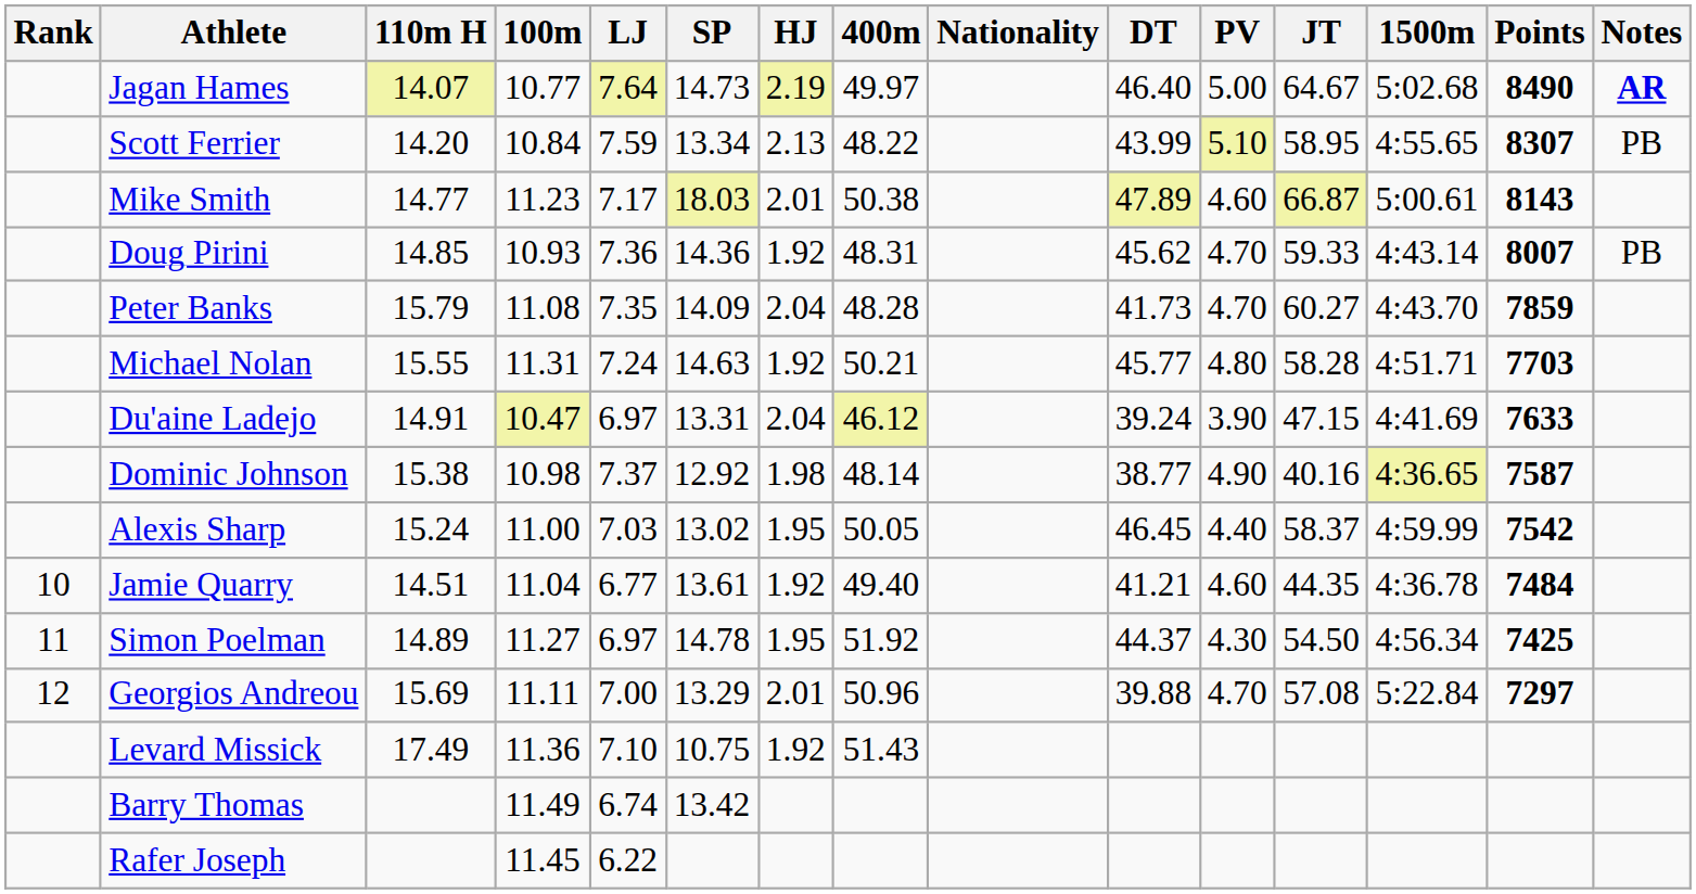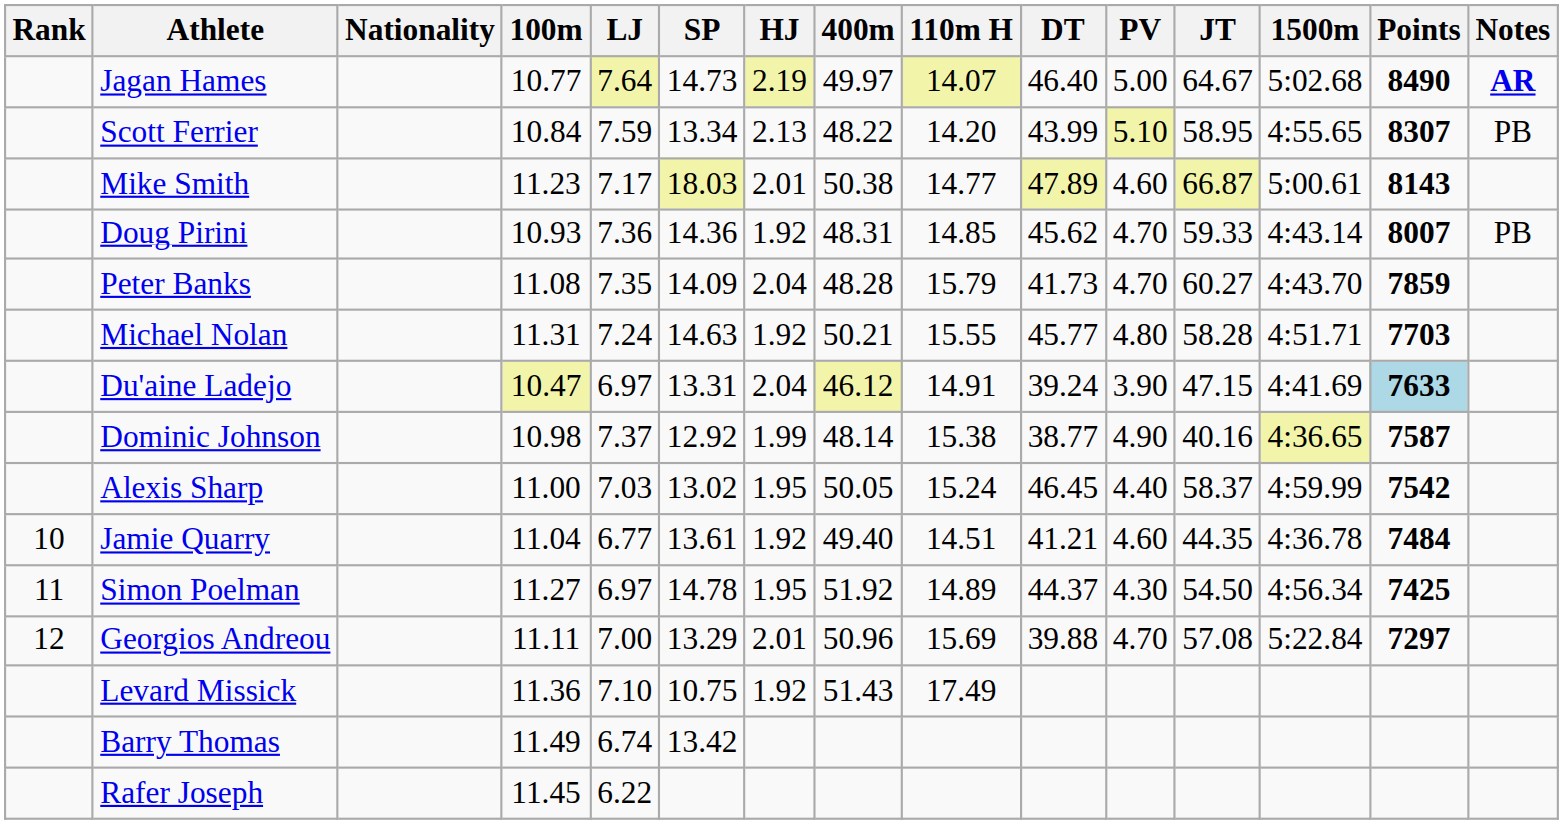 <table class="wikitable sortable" style=" text-align:center; font-size:92%">
 <tr>
 <th>Rank</th>
 <th>Athlete</th>
-<th>110m H</th>
+<th>Nationality</th>
 <th>100m</th>
 <th>LJ</th>
 <th>SP</th>
 <th>HJ</th>
 <th>400m</th>
-<th>Nationality</th>
+<th>110m H</th>
 <th>DT</th>
 <th>PV</th>
 <th>JT</th>
 <th>1500m</th>
 <th>Points</th>
 <th>Notes</th>
 </tr>
 <tr>
 <td></td>
 <td align=left><a href='#'>Jagan Hames</a></td>
-<td bgcolor=#F2F5A9>14.07</td>
+<td align=left></td>
 <td>10.77</td>
 <td bgcolor=#F2F5A9>7.64</td>
 <td>14.73</td>
 <td bgcolor=#F2F5A9>2.19</td>
 <td>49.97</td>
-<td align=left></td>
+<td bgcolor=#F2F5A9>14.07</td>
 <td>46.40</td>
 <td>5.00</td>
 <td>64.67</td>
 <td>5:02.68</td>
 <td><strong>8490</strong></td>
 <td><strong><a href='#'>AR</a></strong></td>
 </tr>
 <tr>
 <td></td>
 <td align=left><a href='#'>Scott Ferrier</a></td>
-<td>14.20</td>
+<td align=left></td>
 <td>10.84</td>
 <td>7.59</td>
 <td>13.34</td>
 <td>2.13</td>
 <td>48.22</td>
-<td align=left></td>
+<td>14.20</td>
 <td>43.99</td>
 <td bgcolor=#F2F5A9>5.10</td>
 <td>58.95</td>
 <td>4:55.65</td>
 <td><strong>8307</strong></td>
 <td>PB</td>
 </tr>
 <tr>
 <td></td>
 <td align=left><a href='#'>Mike Smith</a></td>
-<td>14.77</td>
+<td align=left></td>
 <td>11.23</td>
 <td>7.17</td>
 <td bgcolor=#F2F5A9>18.03</td>
 <td>2.01</td>
 <td>50.38</td>
-<td align=left></td>
+<td>14.77</td>
 <td bgcolor=#F2F5A9>47.89</td>
 <td>4.60</td>
 <td bgcolor=#F2F5A9>66.87</td>
 <td>5:00.61</td>
 <td><strong>8143</strong></td>
 <td></td>
 </tr>
 <tr>
 <td></td>
 <td align=left><a href='#'>Doug Pirini</a></td>
-<td>14.85</td>
+<td align=left></td>
 <td>10.93</td>
 <td>7.36</td>
 <td>14.36</td>
 <td>1.92</td>
 <td>48.31</td>
-<td align=left></td>
+<td>14.85</td>
 <td>45.62</td>
 <td>4.70</td>
 <td>59.33</td>
 <td>4:43.14</td>
 <td><strong>8007</strong></td>
 <td>PB</td>
 </tr>
 <tr>
 <td></td>
 <td align=left><a href='#'>Peter Banks</a></td>
-<td>15.79</td>
+<td align=left></td>
 <td>11.08</td>
 <td>7.35</td>
 <td>14.09</td>
 <td>2.04</td>
 <td>48.28</td>
-<td align=left></td>
+<td>15.79</td>
 <td>41.73</td>
 <td>4.70</td>
 <td>60.27</td>
 <td>4:43.70</td>
 <td><strong>7859</strong></td>
 <td></td>
 </tr>
 <tr>
 <td></td>
 <td align=left><a href='#'>Michael Nolan</a></td>
-<td>15.55</td>
+<td align=left></td>
 <td>11.31</td>
 <td>7.24</td>
 <td>14.63</td>
 <td>1.92</td>
 <td>50.21</td>
-<td align=left></td>
+<td>15.55</td>
 <td>45.77</td>
 <td>4.80</td>
 <td>58.28</td>
 <td>4:51.71</td>
 <td><strong>7703</strong></td>
 <td></td>
 </tr>
 <tr>
 <td></td>
 <td align=left><a href='#'>Du'aine Ladejo</a></td>
-<td>14.91</td>
+<td align=left></td>
 <td bgcolor=#F2F5A9>10.47</td>
 <td>6.97</td>
 <td>13.31</td>
 <td>2.04</td>
 <td bgcolor=#F2F5A9>46.12</td>
-<td align=left></td>
+<td>14.91</td>
 <td>39.24</td>
 <td>3.90</td>
 <td>47.15</td>
 <td>4:41.69</td>
-<td><strong>7633</strong></td>
+<td style="background: lightblue;"><strong>7633</strong></td>
 <td></td>
 </tr>
 <tr>
 <td></td>
 <td align=left><a href='#'>Dominic Johnson</a></td>
-<td>15.38</td>
+<td align=left></td>
 <td>10.98</td>
 <td>7.37</td>
 <td>12.92</td>
-<td>1.98</td>
+<td>1.99</td>
 <td>48.14</td>
-<td align=left></td>
+<td>15.38</td>
 <td>38.77</td>
 <td>4.90</td>
 <td>40.16</td>
 <td bgcolor=#F2F5A9>4:36.65</td>
 <td><strong>7587</strong></td>
 <td></td>
 </tr>
 <tr>
 <td></td>
 <td align=left><a href='#'>Alexis Sharp</a></td>
-<td>15.24</td>
+<td align=left></td>
 <td>11.00</td>
 <td>7.03</td>
 <td>13.02</td>
 <td>1.95</td>
 <td>50.05</td>
-<td align=left></td>
+<td>15.24</td>
 <td>46.45</td>
 <td>4.40</td>
 <td>58.37</td>
 <td>4:59.99</td>
 <td><strong>7542</strong></td>
 <td></td>
 </tr>
 <tr>
 <td>10</td>
 <td align=left><a href='#'>Jamie Quarry</a></td>
-<td>14.51</td>
+<td align=left></td>
 <td>11.04</td>
 <td>6.77</td>
 <td>13.61</td>
 <td>1.92</td>
 <td>49.40</td>
-<td align=left></td>
+<td>14.51</td>
 <td>41.21</td>
 <td>4.60</td>
 <td>44.35</td>
 <td>4:36.78</td>
 <td><strong>7484</strong></td>
 <td></td>
 </tr>
 <tr>
 <td>11</td>
 <td align=left><a href='#'>Simon Poelman</a></td>
-<td>14.89</td>
+<td align=left></td>
 <td>11.27</td>
 <td>6.97</td>
 <td>14.78</td>
 <td>1.95</td>
 <td>51.92</td>
-<td align=left></td>
+<td>14.89</td>
 <td>44.37</td>
 <td>4.30</td>
 <td>54.50</td>
 <td>4:56.34</td>
 <td><strong>7425</strong></td>
 <td></td>
 </tr>
 <tr>
 <td>12</td>
 <td align=left><a href='#'>Georgios Andreou</a></td>
-<td>15.69</td>
+<td align=left></td>
 <td>11.11</td>
 <td>7.00</td>
 <td>13.29</td>
 <td>2.01</td>
 <td>50.96</td>
-<td align=left></td>
+<td>15.69</td>
 <td>39.88</td>
 <td>4.70</td>
 <td>57.08</td>
 <td>5:22.84</td>
 <td><strong>7297</strong></td>
 <td></td>
 </tr>
 <tr>
 <td></td>
 <td align=left><a href='#'>Levard Missick</a></td>
-<td>17.49</td>
+<td align=left></td>
 <td>11.36</td>
 <td>7.10</td>
 <td>10.75</td>
 <td>1.92</td>
 <td>51.43</td>
-<td align=left></td>
+<td>17.49</td>
 <td></td>
 <td></td>
 <td></td>
 <td></td>
 <td><strong></strong></td>
 <td></td>
 </tr>
 <tr>
 <td></td>
 <td align=left><a href='#'>Barry Thomas</a></td>
-<td></td>
+<td align=left></td>
 <td>11.49</td>
 <td>6.74</td>
 <td>13.42</td>
 <td></td>
 <td></td>
-<td align=left></td>
+<td></td>
 <td></td>
 <td></td>
 <td></td>
 <td></td>
 <td><strong></strong></td>
 <td></td>
 </tr>
 <tr>
 <td></td>
 <td align=left><a href='#'>Rafer Joseph</a></td>
-<td></td>
+<td align=left></td>
 <td>11.45</td>
 <td>6.22</td>
 <td></td>
 <td></td>
 <td></td>
-<td align=left></td>
+<td></td>
 <td></td>
 <td></td>
 <td></td>
 <td></td>
 <td><strong></strong></td>
 <td></td>
 </tr>
 </table>
